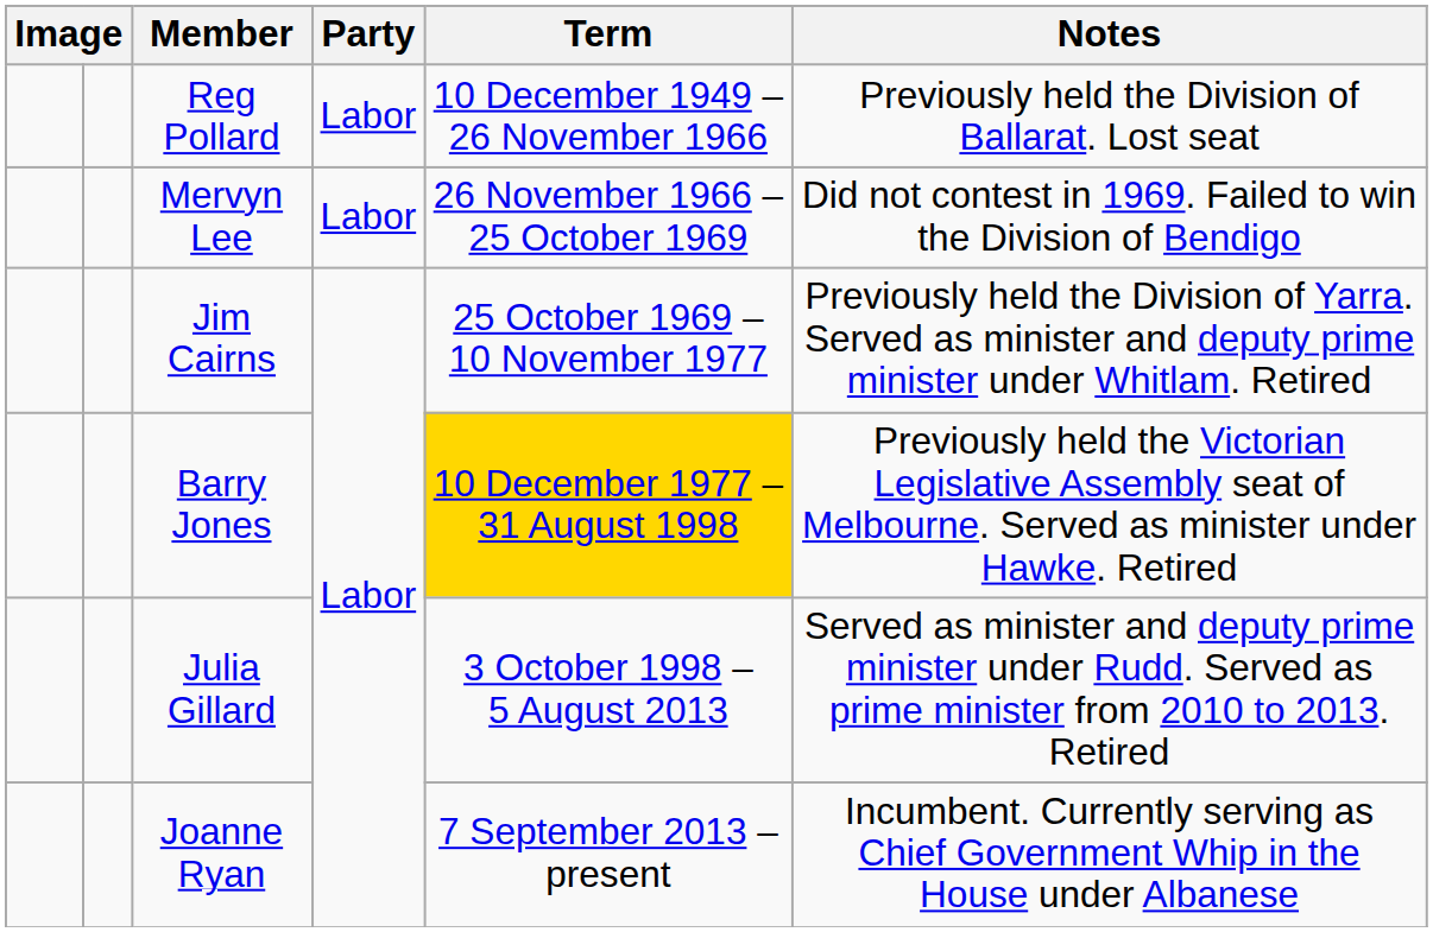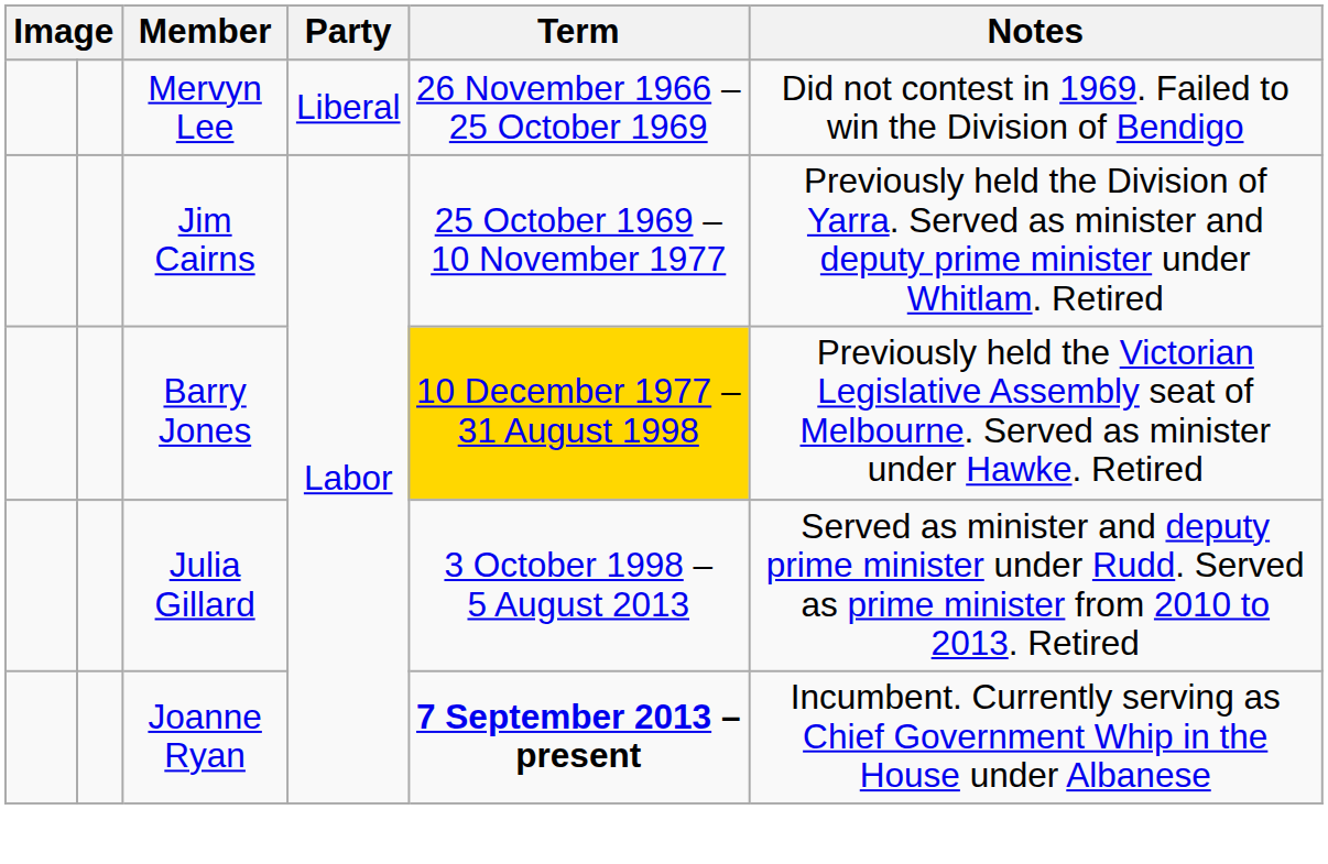 <table class=wikitable style="text-align:center">
 <tr>
 <th colspan=2>Image</th>
 <th>Member</th>
 <th>Party</th>
 <th>Term</th>
 <th>Notes</th>
 </tr>
 <tr>
 <td> </td>
 <td></td>
-<td><a href='#'>Reg Pollard</a><br></td>
-<td><a href='#'>Labor</a></td>
-<td nowrap><a href='#'>10 December 1949</a> –<br><a href='#'>26 November 1966</a></td>
-<td>Previously held the Division of <a href='#'>Ballarat</a>. Lost seat</td>
-</tr>
-<tr>
-<td> </td>
-<td></td>
 <td><a href='#'>Mervyn Lee</a><br></td>
-<td><a href='#'>Labor</a></td>
+<td><a href='#'>Liberal</a></td>
 <td nowrap><a href='#'>26 November 1966</a> –<br><a href='#'>25 October 1969</a></td>
 <td>Did not contest in <a href='#'>1969</a>. Failed to win the Division of <a href='#'>Bendigo</a></td>
 </tr>
 <tr>
 <td> </td>
 <td></td>
 <td><a href='#'>Jim Cairns</a><br></td>
 <td rowspan="4"><a href='#'>Labor</a></td>
 <td nowrap><a href='#'>25 October 1969</a> –<br><a href='#'>10 November 1977</a></td>
 <td>Previously held the Division of <a href='#'>Yarra</a>. Served as minister and <a href='#'>deputy prime minister</a> under <a href='#'>Whitlam</a>. Retired</td>
 </tr>
 <tr>
 <td> </td>
 <td></td>
 <td><a href='#'>Barry Jones</a><br></td>
 <td nowrap style="background: gold;"><a href='#'>10 December 1977</a> –<br><a href='#'>31 August 1998</a></td>
 <td>Previously held the <a href='#'>Victorian Legislative Assembly</a> seat of <a href='#'>Melbourne</a>. Served as minister under <a href='#'>Hawke</a>. Retired</td>
 </tr>
 <tr>
 <td> </td>
 <td></td>
 <td><a href='#'>Julia Gillard</a><br></td>
 <td nowrap><a href='#'>3 October 1998</a> –<br><a href='#'>5 August 2013</a></td>
 <td>Served as minister and <a href='#'>deputy prime minister</a> under <a href='#'>Rudd</a>. Served as <a href='#'>prime minister</a> from <a href='#'>2010 to 2013</a>. Retired</td>
 </tr>
 <tr>
 <td> </td>
 <td></td>
 <td><a href='#'>Joanne Ryan</a><br></td>
-<td nowrap><a href='#'>7 September 2013</a> –<br>present</td>
+<td nowrap><strong><a href='#'>7 September 2013</a> –<br>present</strong></td>
 <td>Incumbent. Currently serving as <a href='#'>Chief Government Whip in the House</a> under <a href='#'>Albanese</a></td>
 </tr>
 </table>
